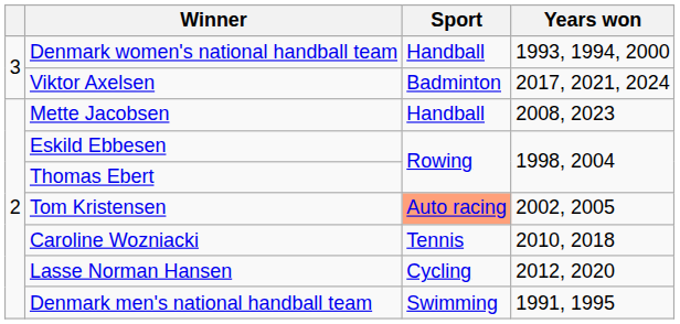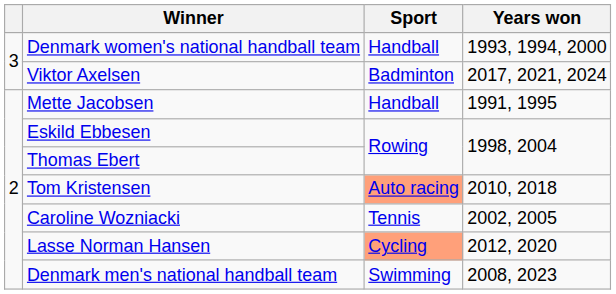 <table class="wikitable">
 <tr style="background:#ccc">
 <th></th>
 <th>Winner</th>
 <th>Sport</th>
 <th>Years won</th>
 </tr>
 <tr>
 <td style="text-align:center;" rowspan=2>3</td>
 <td><a href='#'>Denmark women's national handball team</a></td>
 <td><a href='#'>Handball</a></td>
 <td>1993, 1994, 2000</td>
 </tr>
 <tr>
 <td><a href='#'>Viktor Axelsen</a></td>
 <td><a href='#'>Badminton</a></td>
 <td>2017, 2021, 2024</td>
 </tr>
 <tr>
 <td style="text-align:center;" rowspan=7>2</td>
 <td><a href='#'>Mette Jacobsen</a></td>
 <td><a href='#'>Handball</a></td>
-<td>2008, 2023</td>
+<td>1991, 1995</td>
 </tr>
 <tr>
 <td><a href='#'>Eskild Ebbesen</a></td>
 <td rowspan=2><a href='#'>Rowing</a></td>
 <td rowspan=2>1998, 2004</td>
 </tr>
 <tr>
 <td><a href='#'>Thomas Ebert</a></td>
 </tr>
 <tr>
 <td><a href='#'>Tom Kristensen</a></td>
 <td style="background: lightsalmon;"><a href='#'>Auto racing</a></td>
-<td>2002, 2005</td>
+<td>2010, 2018</td>
 </tr>
 <tr>
 <td><a href='#'>Caroline Wozniacki</a></td>
 <td><a href='#'>Tennis</a></td>
-<td>2010, 2018</td>
+<td>2002, 2005</td>
 </tr>
 <tr>
 <td><a href='#'>Lasse Norman Hansen</a></td>
-<td><a href='#'>Cycling</a></td>
+<td style="background: lightsalmon;"><a href='#'>Cycling</a></td>
 <td>2012, 2020</td>
 </tr>
 <tr>
 <td><a href='#'>Denmark men's national handball team</a></td>
 <td><a href='#'>Swimming</a></td>
-<td>1991, 1995</td>
+<td>2008, 2023</td>
 </tr>
 </table>
